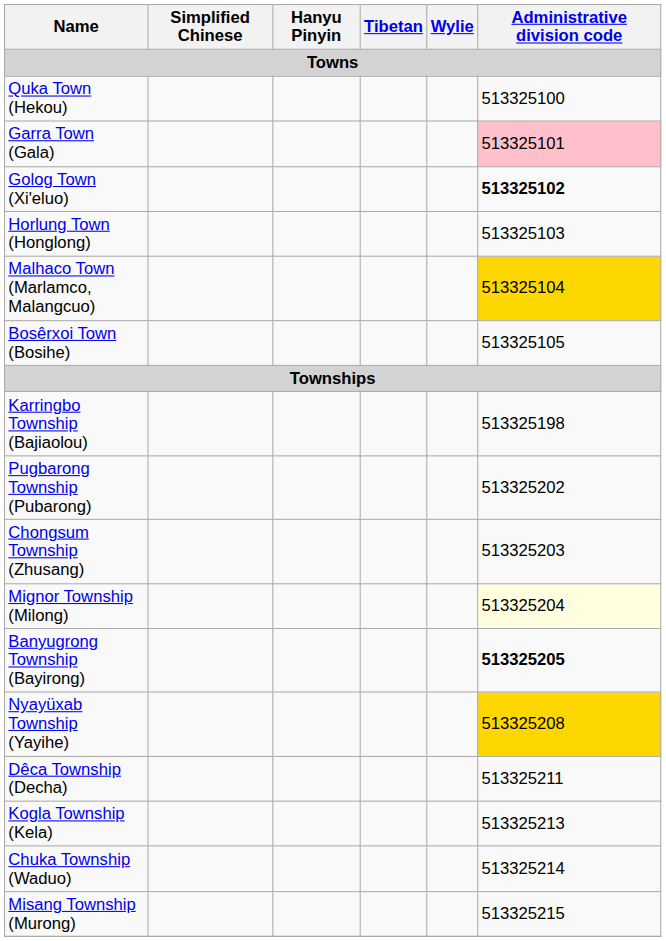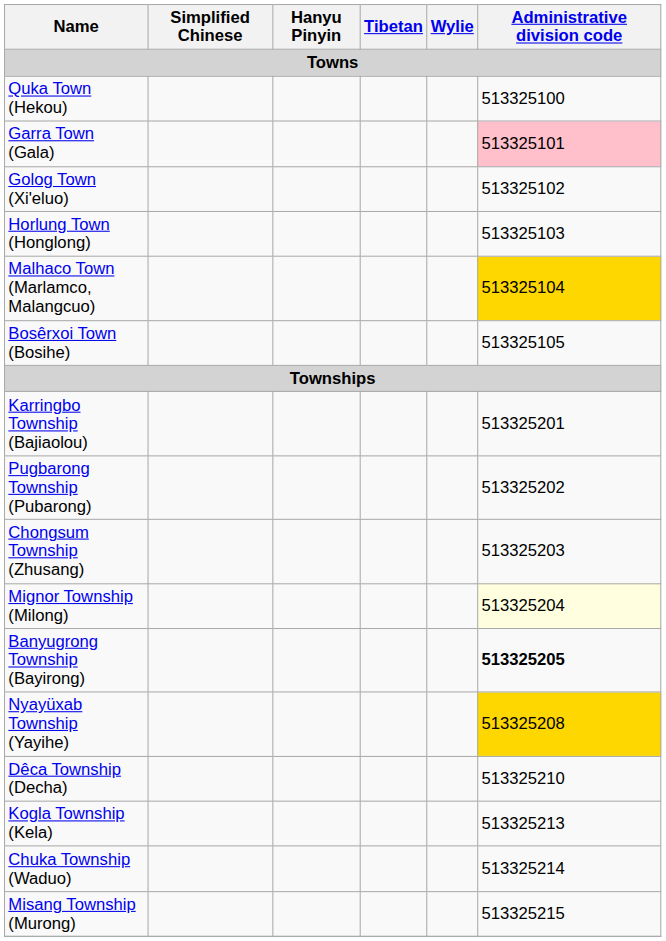 <table class="wikitable" align="center" style="width:50%; border="1">
 <tr>
 <th>Name</th>
 <th>Simplified Chinese</th>
 <th>Hanyu Pinyin</th>
 <th><a href='#'>Tibetan</a></th>
 <th><a href='#'>Wylie</a></th>
 <th><a href='#'>Administrative division code</a></th>
 </tr>
 <tr --------->
 <td colspan="7"  style="text-align:center; background:#d3d3d3;"><strong>Towns</strong></td>
 </tr>
 <tr --------->
 <td><a href='#'>Quka Town</a><br>(Hekou)</td>
 <td></td>
 <td></td>
 <td></td>
 <td></td>
 <td>513325100</td>
 </tr>
 <tr>
 <td><a href='#'>Garra Town</a><br>(Gala)</td>
 <td></td>
 <td></td>
 <td></td>
 <td></td>
 <td style="background: pink;">513325101</td>
 </tr>
 <tr>
 <td><a href='#'>Golog Town</a><br>(Xi'eluo)</td>
 <td></td>
 <td></td>
 <td></td>
 <td></td>
-<td><strong>513325102</strong></td>
+<td>513325102</td>
 </tr>
 <tr>
 <td><a href='#'>Horlung Town</a><br>(Honglong)</td>
 <td></td>
 <td></td>
 <td></td>
 <td></td>
 <td>513325103</td>
 </tr>
 <tr>
 <td><a href='#'>Malhaco Town</a><br>(Marlamco, Malangcuo)</td>
 <td></td>
 <td></td>
 <td></td>
 <td></td>
 <td style="background: gold;">513325104</td>
 </tr>
 <tr>
 <td><a href='#'>Bosêrxoi Town</a><br>(Bosihe)</td>
 <td></td>
 <td></td>
 <td></td>
 <td></td>
 <td>513325105</td>
 </tr>
 <tr --------->
 <td colspan="7"  style="text-align:center; background:#d3d3d3;"><strong>Townships</strong></td>
 </tr>
 <tr --------->
 <td><a href='#'>Karringbo Township</a><br>(Bajiaolou)</td>
 <td></td>
 <td></td>
 <td></td>
 <td></td>
-<td>513325198</td>
+<td>513325201</td>
 </tr>
 <tr>
 <td><a href='#'>Pugbarong Township</a><br>(Pubarong)</td>
 <td></td>
 <td></td>
 <td></td>
 <td></td>
 <td>513325202</td>
 </tr>
 <tr>
 <td><a href='#'>Chongsum Township</a><br>(Zhusang)</td>
 <td></td>
 <td></td>
 <td></td>
 <td></td>
 <td>513325203</td>
 </tr>
 <tr>
 <td><a href='#'>Mignor Township</a><br>(Milong)</td>
 <td></td>
 <td></td>
 <td></td>
 <td></td>
 <td style="background: lightyellow;">513325204</td>
 </tr>
 <tr>
 <td><a href='#'>Banyugrong Township</a><br>(Bayirong)</td>
 <td></td>
 <td></td>
 <td></td>
 <td></td>
 <td><strong>513325205</strong></td>
 </tr>
 <tr>
 <td><a href='#'>Nyayüxab Township</a><br>(Yayihe)</td>
 <td></td>
 <td></td>
 <td></td>
 <td></td>
 <td style="background: gold;">513325208</td>
 </tr>
 <tr>
 <td><a href='#'>Dêca Township</a><br>(Decha)</td>
 <td></td>
 <td></td>
 <td></td>
 <td></td>
-<td>513325211</td>
+<td>513325210</td>
 </tr>
 <tr>
 <td><a href='#'>Kogla Township</a><br>(Kela)</td>
 <td></td>
 <td></td>
 <td></td>
 <td></td>
 <td>513325213</td>
 </tr>
 <tr>
 <td><a href='#'>Chuka Township</a><br>(Waduo)</td>
 <td></td>
 <td></td>
 <td></td>
 <td></td>
 <td>513325214</td>
 </tr>
 <tr>
 <td><a href='#'>Misang Township</a><br>(Murong)</td>
 <td></td>
 <td></td>
 <td></td>
 <td></td>
 <td>513325215</td>
 </tr>
 <tr>
 </tr>
 </table>
